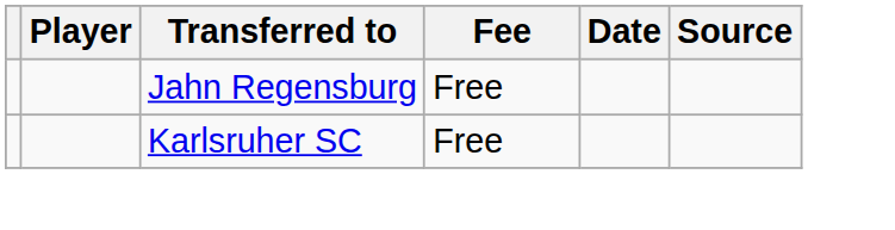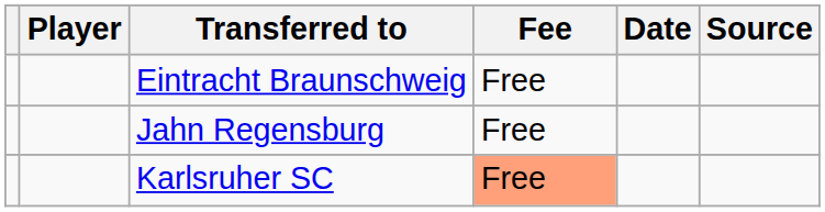 <table class="wikitable plainrowheaders sortable">
 <tr>
 <th></th>
 <th scope="col">Player</th>
 <th>Transferred to</th>
 <th style="width: 65px;">Fee</th>
 <th scope="col">Date</th>
 <th scope="col">Source</th>
+</tr>
+<tr>
+<td align="center"></td>
+<td></td>
+<td> <a href='#'>Eintracht Braunschweig</a></td>
+<td>Free</td>
+<td></td>
+<td></td>
 </tr>
 <tr>
 <td align="center"></td>
 <td></td>
 <td> <a href='#'>Jahn Regensburg</a></td>
 <td>Free</td>
 <td></td>
 <td></td>
 </tr>
 <tr>
 <td align="center"></td>
 <td></td>
 <td> <a href='#'>Karlsruher SC</a></td>
-<td>Free</td>
+<td style="background: lightsalmon;">Free</td>
 <td></td>
 <td></td>
 </tr>
 </table>
